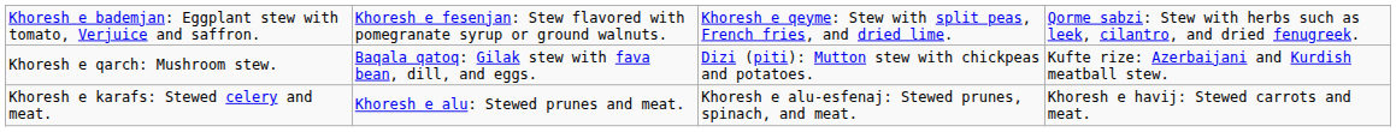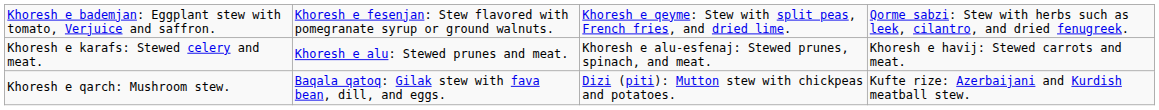 <table class="wikitable">
 <tr>
 <td style="width: 20%;"><a href='#'>Khoresh e bademjan</a>: Eggplant stew with tomato, <a href='#'>Verjuice</a> and saffron.</td>
 <td style="width: 20%;"><a href='#'>Khoresh e fesenjan</a>: Stew flavored with pomegranate syrup or ground walnuts.</td>
 <td style="width: 20%;"><a href='#'>Khoresh e qeyme</a>: Stew with <a href='#'>split peas</a>, <a href='#'>French fries</a>, and <a href='#'>dried lime</a>.</td>
 <td style="width: 20%;"><a href='#'>Qorme sabzi</a>: Stew with herbs such as <a href='#'>leek</a>, <a href='#'>cilantro</a>, and dried <a href='#'>fenugreek</a>.</td>
 </tr>
 <tr>
+<td>Khoresh e karafs: Stewed <a href='#'>celery</a> and meat.</td>
+<td><a href='#'>Khoresh e alu</a>: Stewed prunes and meat.</td>
+<td>Khoresh e alu-esfenaj: Stewed prunes, spinach, and meat.</td>
+<td>Khoresh e havij: Stewed carrots and meat.</td>
+</tr>
+<tr>
 <td>Khoresh e qarch: Mushroom stew.</td>
 <td><a href='#'>Baqala qatoq</a>: <a href='#'>Gilak</a> stew with <a href='#'>fava bean</a>, dill, and eggs.</td>
 <td><a href='#'>Dizi</a> (<a href='#'>piti</a>): <a href='#'>Mutton</a> stew with chickpeas and potatoes.</td>
 <td>Kufte rize: <a href='#'>Azerbaijani</a> and <a href='#'>Kurdish</a> meatball stew.</td>
 </tr>
-<tr>
-<td>Khoresh e karafs: Stewed <a href='#'>celery</a> and meat.</td>
-<td><a href='#'>Khoresh e alu</a>: Stewed prunes and meat.</td>
-<td>Khoresh e alu-esfenaj: Stewed prunes, spinach, and meat.</td>
-<td>Khoresh e havij: Stewed carrots and meat.</td>
-</tr>
 </table>
